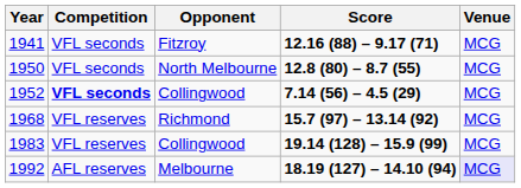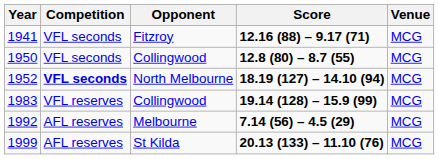 <table class="wikitable">
 <tr>
 <th>Year</th>
 <th>Competition</th>
 <th>Opponent</th>
 <th>Score</th>
 <th>Venue</th>
 </tr>
 <tr>
 <td><a href='#'>1941</a></td>
 <td><a href='#'>VFL seconds</a></td>
 <td><a href='#'>Fitzroy</a></td>
 <td><strong>12.16 (88) – 9.17 (71)</strong></td>
 <td><a href='#'>MCG</a></td>
 </tr>
 <tr>
 <td><a href='#'>1950</a></td>
 <td><a href='#'>VFL seconds</a></td>
-<td><a href='#'>North Melbourne</a></td>
+<td><a href='#'>Collingwood</a></td>
 <td><strong>12.8 (80) – 8.7 (55)</strong></td>
 <td><a href='#'>MCG</a></td>
 </tr>
 <tr>
 <td><a href='#'>1952</a></td>
 <td><strong><a href='#'>VFL seconds</a></strong></td>
-<td><a href='#'>Collingwood</a></td>
-<td><strong>7.14 (56) – 4.5 (29)</strong></td>
-<td><a href='#'>MCG</a></td>
-</tr>
-<tr>
-<td><a href='#'>1968</a></td>
-<td><a href='#'>VFL reserves</a></td>
-<td><a href='#'>Richmond</a></td>
-<td><strong>15.7 (97) – 13.14 (92)</strong></td>
+<td><a href='#'>North Melbourne</a></td>
+<td><strong>18.19 (127) – 14.10 (94)</strong></td>
 <td><a href='#'>MCG</a></td>
 </tr>
 <tr>
 <td><a href='#'>1983</a></td>
 <td><a href='#'>VFL reserves</a></td>
 <td><a href='#'>Collingwood</a></td>
 <td><strong>19.14 (128) – 15.9 (99)</strong></td>
 <td><a href='#'>MCG</a></td>
 </tr>
 <tr>
 <td><a href='#'>1992</a></td>
 <td><a href='#'>AFL reserves</a></td>
 <td><a href='#'>Melbourne</a></td>
-<td><strong>18.19 (127) – 14.10 (94)</strong></td>
-<td style="background: lavender;"><a href='#'>MCG</a></td>
+<td><strong>7.14 (56) – 4.5 (29)</strong></td>
+<td><a href='#'>MCG</a></td>
+</tr>
+<tr>
+<td><a href='#'>1999</a></td>
+<td><a href='#'>AFL reserves</a></td>
+<td><a href='#'>St Kilda</a></td>
+<td><strong>20.13 (133) – 11.10 (76)</strong></td>
+<td><a href='#'>MCG</a></td>
 </tr>
 </table>
